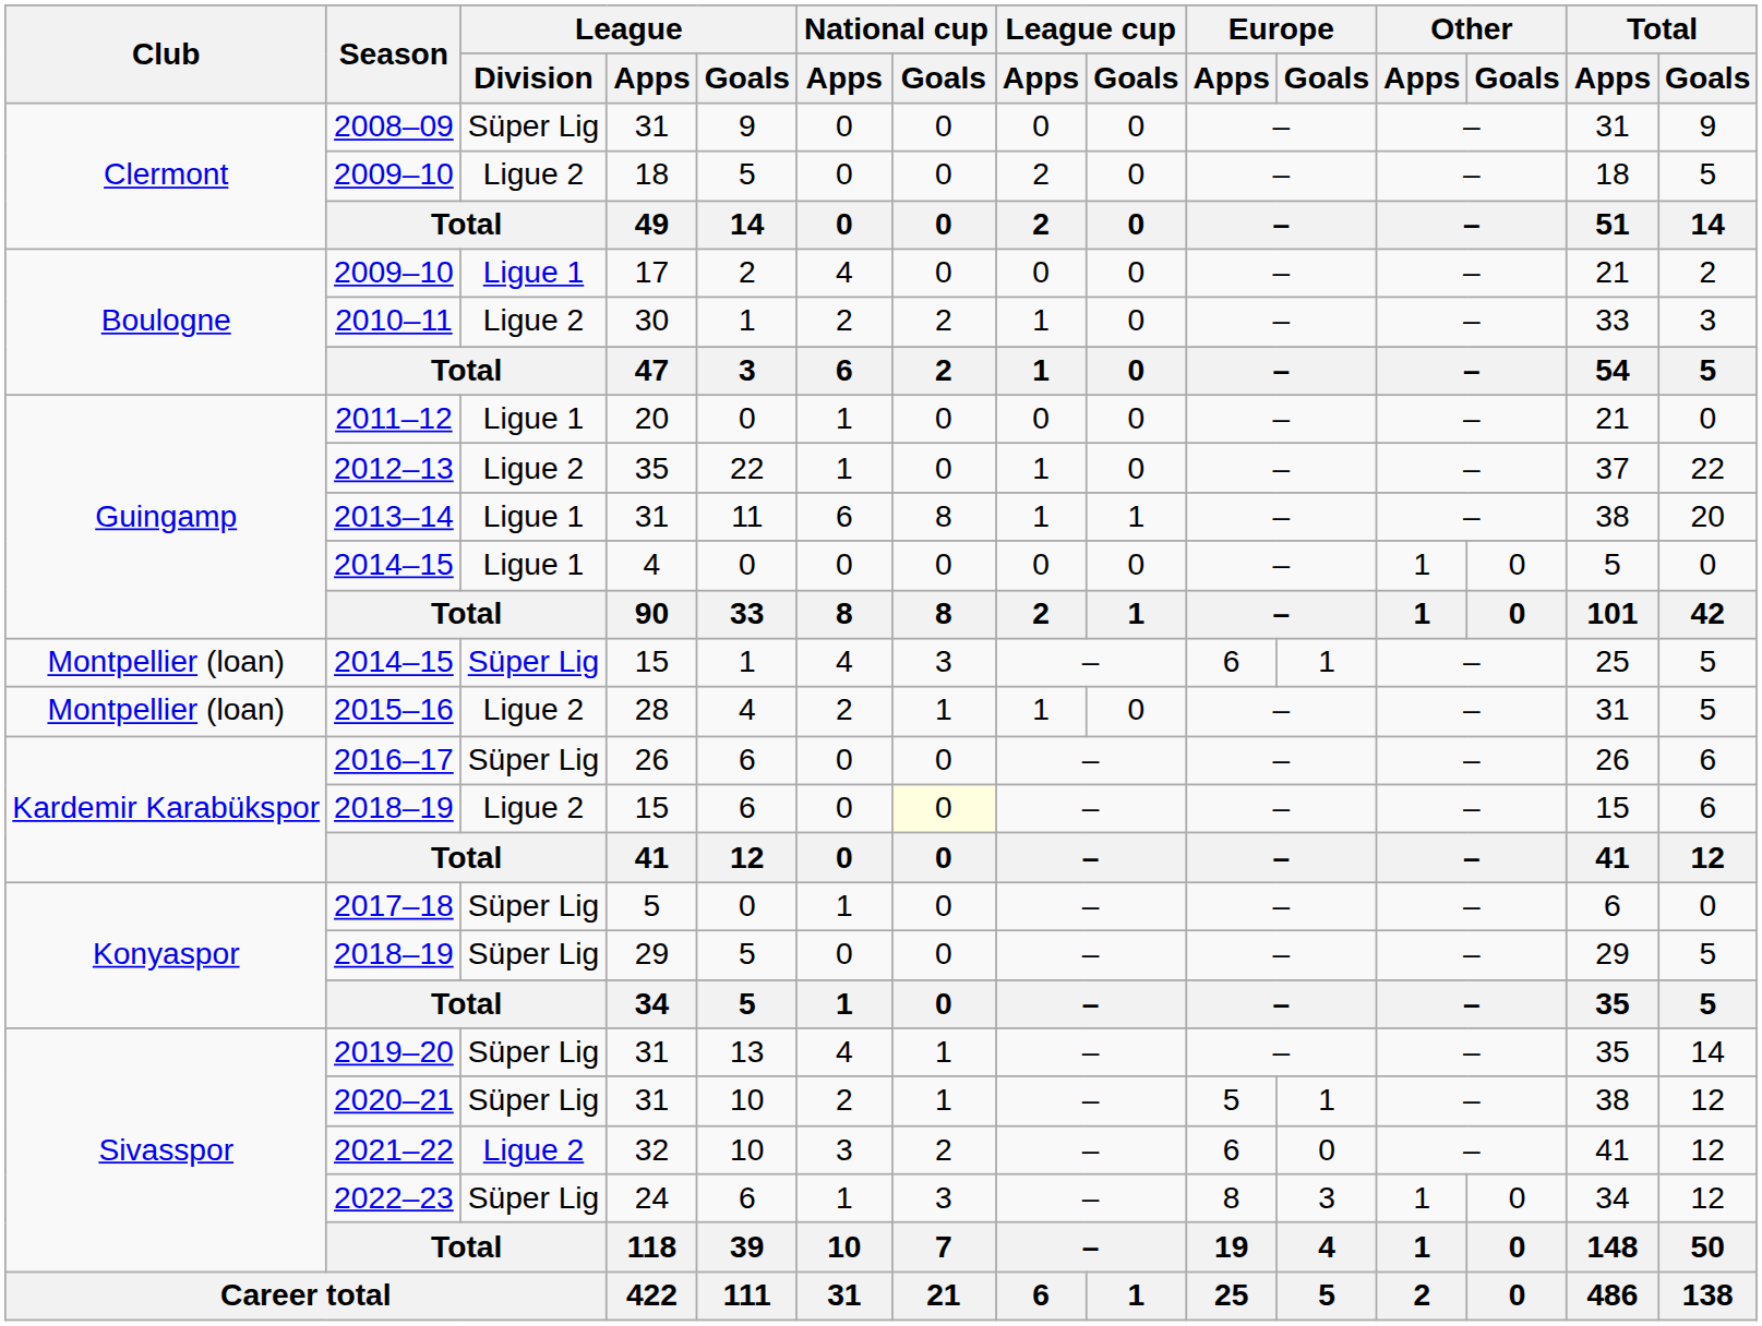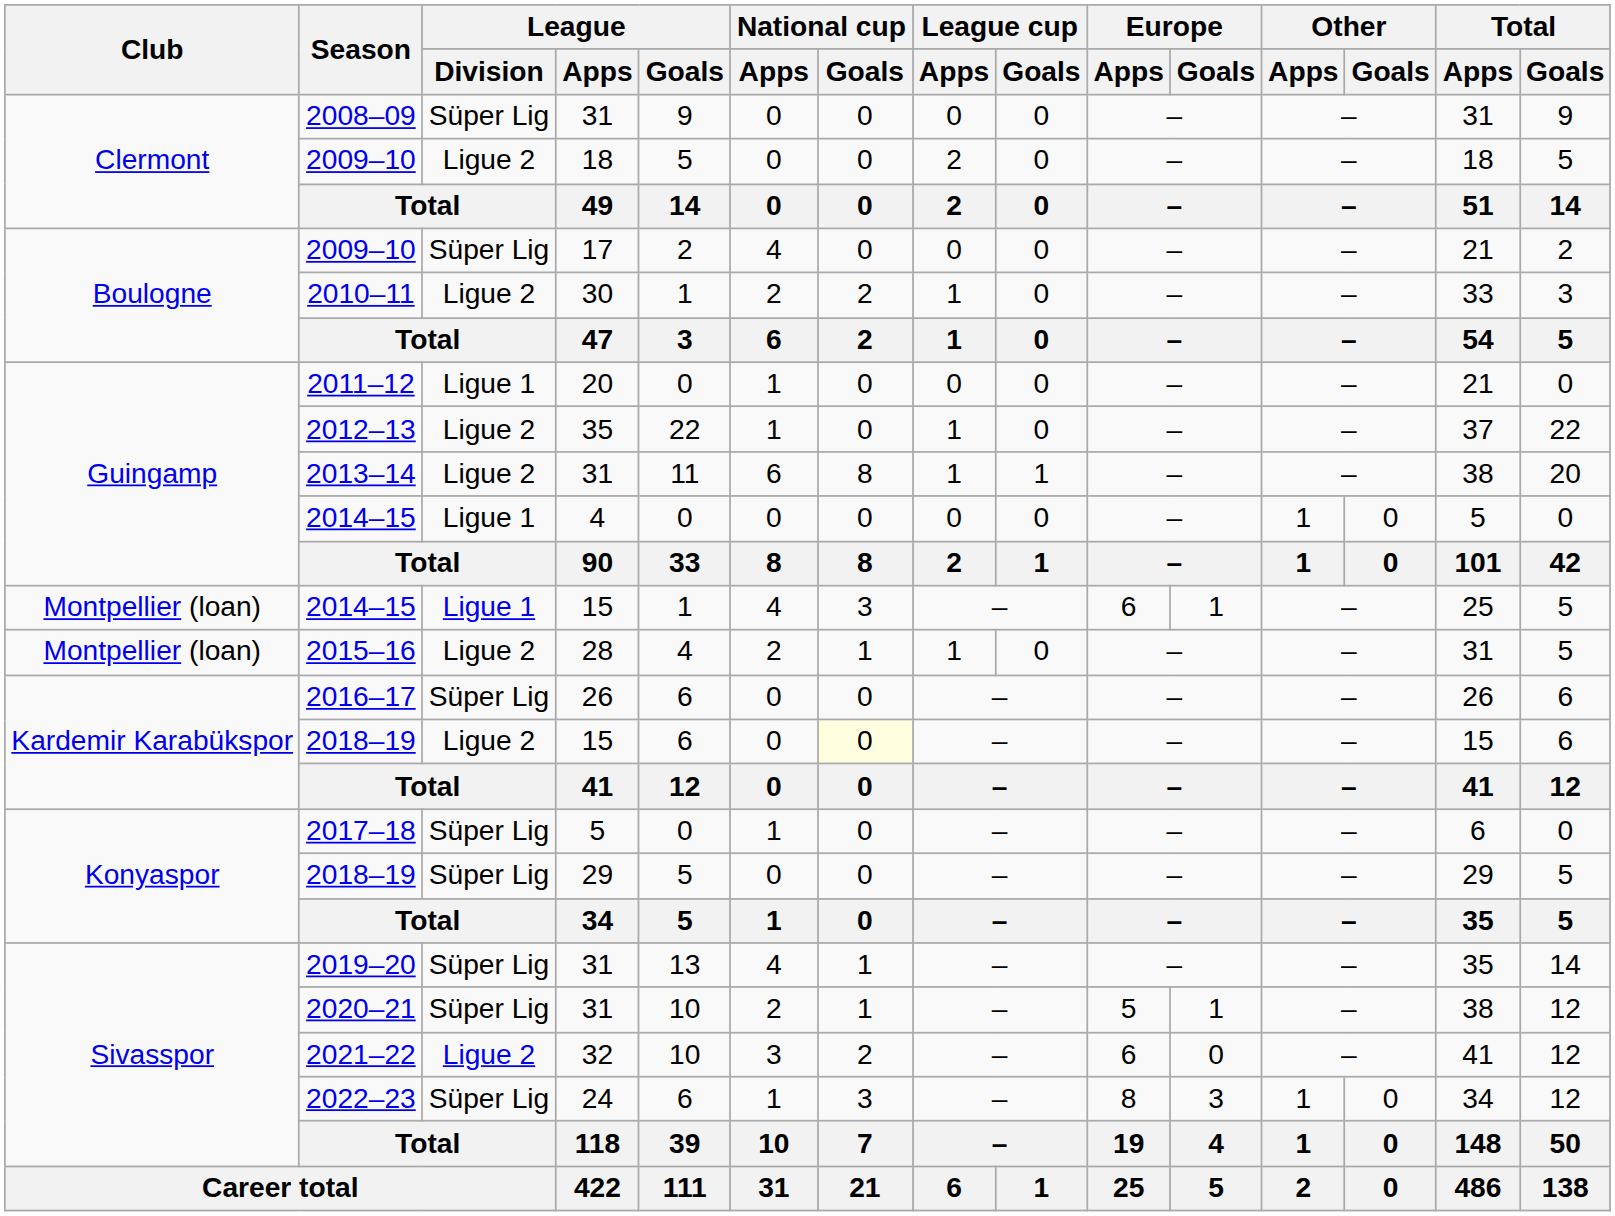 <table class="wikitable" style="text-align:center">
 <tr>
 <th rowspan="2">Club</th>
 <th rowspan="2">Season</th>
 <th colspan="3">League</th>
 <th colspan="2">National cup</th>
 <th colspan="2">League cup</th>
 <th colspan="2">Europe</th>
 <th colspan="2">Other</th>
 <th colspan="2">Total</th>
 </tr>
 <tr>
 <th>Division</th>
 <th>Apps</th>
 <th>Goals</th>
 <th>Apps</th>
 <th>Goals</th>
 <th>Apps</th>
 <th>Goals</th>
 <th>Apps</th>
 <th>Goals</th>
 <th>Apps</th>
 <th>Goals</th>
 <th>Apps</th>
 <th>Goals</th>
 </tr>
 <tr>
 <td rowspan="3"><a href='#'>Clermont</a></td>
 <td><a href='#'>2008–09</a></td>
 <td>Süper Lig</td>
 <td>31</td>
 <td>9</td>
 <td>0</td>
 <td>0</td>
 <td>0</td>
 <td>0</td>
 <td colspan="2">–</td>
 <td colspan="2">–</td>
 <td>31</td>
 <td>9</td>
 </tr>
 <tr>
 <td><a href='#'>2009–10</a></td>
 <td>Ligue 2</td>
 <td>18</td>
 <td>5</td>
 <td>0</td>
 <td>0</td>
 <td>2</td>
 <td>0</td>
 <td colspan="2">–</td>
 <td colspan="2">–</td>
 <td>18</td>
 <td>5</td>
 </tr>
 <tr>
 <th colspan="2">Total</th>
 <th>49</th>
 <th>14</th>
 <th>0</th>
 <th>0</th>
 <th>2</th>
 <th>0</th>
 <th colspan="2">–</th>
 <th colspan="2">–</th>
 <th>51</th>
 <th>14</th>
 </tr>
 <tr>
 <td rowspan="3"><a href='#'>Boulogne</a></td>
 <td><a href='#'>2009–10</a></td>
-<td><a href='#'>Ligue 1</a></td>
+<td>Süper Lig</td>
 <td>17</td>
 <td>2</td>
 <td>4</td>
 <td>0</td>
 <td>0</td>
 <td>0</td>
 <td colspan="2">–</td>
 <td colspan="2">–</td>
 <td>21</td>
 <td>2</td>
 </tr>
 <tr>
 <td><a href='#'>2010–11</a></td>
 <td>Ligue 2</td>
 <td>30</td>
 <td>1</td>
 <td>2</td>
 <td>2</td>
 <td>1</td>
 <td>0</td>
 <td colspan="2">–</td>
 <td colspan="2">–</td>
 <td>33</td>
 <td>3</td>
 </tr>
 <tr>
 <th colspan="2">Total</th>
 <th>47</th>
 <th>3</th>
 <th>6</th>
 <th>2</th>
 <th>1</th>
 <th>0</th>
 <th colspan="2">–</th>
 <th colspan="2">–</th>
 <th>54</th>
 <th>5</th>
 </tr>
 <tr>
 <td rowspan="5"><a href='#'>Guingamp</a></td>
 <td><a href='#'>2011–12</a></td>
 <td>Ligue 1</td>
 <td>20</td>
 <td>0</td>
 <td>1</td>
 <td>0</td>
 <td>0</td>
 <td>0</td>
 <td colspan="2">–</td>
 <td colspan="2">–</td>
 <td>21</td>
 <td>0</td>
 </tr>
 <tr>
 <td><a href='#'>2012–13</a></td>
 <td>Ligue 2</td>
 <td>35</td>
 <td>22</td>
 <td>1</td>
 <td>0</td>
 <td>1</td>
 <td>0</td>
 <td colspan="2">–</td>
 <td colspan="2">–</td>
 <td>37</td>
 <td>22</td>
 </tr>
 <tr>
 <td><a href='#'>2013–14</a></td>
-<td>Ligue 1</td>
+<td>Ligue 2</td>
 <td>31</td>
 <td>11</td>
 <td>6</td>
 <td>8</td>
 <td>1</td>
 <td>1</td>
 <td colspan="2">–</td>
 <td colspan="2">–</td>
 <td>38</td>
 <td>20</td>
 </tr>
 <tr>
 <td><a href='#'>2014–15</a></td>
 <td>Ligue 1</td>
 <td>4</td>
 <td>0</td>
 <td>0</td>
 <td>0</td>
 <td>0</td>
 <td>0</td>
 <td colspan="2">–</td>
 <td>1</td>
 <td>0</td>
 <td>5</td>
 <td>0</td>
 </tr>
 <tr>
 <th colspan="2">Total</th>
 <th>90</th>
 <th>33</th>
 <th>8</th>
 <th>8</th>
 <th>2</th>
 <th>1</th>
 <th colspan="2">–</th>
 <th>1</th>
 <th>0</th>
 <th>101</th>
 <th>42</th>
 </tr>
 <tr>
 <td><a href='#'>Montpellier</a> (loan)</td>
 <td><a href='#'>2014–15</a></td>
-<td><a href='#'>Süper Lig</a></td>
+<td><a href='#'>Ligue 1</a></td>
 <td>15</td>
 <td>1</td>
 <td>4</td>
 <td>3</td>
 <td colspan="2">–</td>
 <td>6</td>
 <td>1</td>
 <td colspan="2">–</td>
 <td>25</td>
 <td>5</td>
 </tr>
 <tr>
 <td><a href='#'>Montpellier</a> (loan)</td>
 <td><a href='#'>2015–16</a></td>
 <td>Ligue 2</td>
 <td>28</td>
 <td>4</td>
 <td>2</td>
 <td>1</td>
 <td>1</td>
 <td>0</td>
 <td colspan="2">–</td>
 <td colspan="2">–</td>
 <td>31</td>
 <td>5</td>
 </tr>
 <tr>
 <td rowspan="3"><a href='#'>Kardemir Karabükspor</a></td>
 <td><a href='#'>2016–17</a></td>
 <td>Süper Lig</td>
 <td>26</td>
 <td>6</td>
 <td>0</td>
 <td>0</td>
 <td colspan="2">–</td>
 <td colspan="2">–</td>
 <td colspan="2">–</td>
 <td>26</td>
 <td>6</td>
 </tr>
 <tr>
 <td><a href='#'>2018–19</a></td>
 <td>Ligue 2</td>
 <td>15</td>
 <td>6</td>
 <td>0</td>
 <td style="background: lightyellow;">0</td>
 <td colspan="2">–</td>
 <td colspan="2">–</td>
 <td colspan="2">–</td>
 <td>15</td>
 <td>6</td>
 </tr>
 <tr>
 <th colspan="2">Total</th>
 <th>41</th>
 <th>12</th>
 <th>0</th>
 <th>0</th>
 <th colspan="2">–</th>
 <th colspan="2">–</th>
 <th colspan="2">–</th>
 <th>41</th>
 <th>12</th>
 </tr>
 <tr>
 <td rowspan="3"><a href='#'>Konyaspor</a></td>
 <td><a href='#'>2017–18</a></td>
 <td>Süper Lig</td>
 <td>5</td>
 <td>0</td>
 <td>1</td>
 <td>0</td>
 <td colspan="2">–</td>
 <td colspan="2">–</td>
 <td colspan="2">–</td>
 <td>6</td>
 <td>0</td>
 </tr>
 <tr>
 <td><a href='#'>2018–19</a></td>
 <td>Süper Lig</td>
 <td>29</td>
 <td>5</td>
 <td>0</td>
 <td>0</td>
 <td colspan="2">–</td>
 <td colspan="2">–</td>
 <td colspan="2">–</td>
 <td>29</td>
 <td>5</td>
 </tr>
 <tr>
 <th colspan="2">Total</th>
 <th>34</th>
 <th>5</th>
 <th>1</th>
 <th>0</th>
 <th colspan="2">–</th>
 <th colspan="2">–</th>
 <th colspan="2">–</th>
 <th>35</th>
 <th>5</th>
 </tr>
 <tr>
 <td rowspan="5"><a href='#'>Sivasspor</a></td>
 <td><a href='#'>2019–20</a></td>
 <td>Süper Lig</td>
 <td>31</td>
 <td>13</td>
 <td>4</td>
 <td>1</td>
 <td colspan="2">–</td>
 <td colspan="2">–</td>
 <td colspan="2">–</td>
 <td>35</td>
 <td>14</td>
 </tr>
 <tr>
 <td><a href='#'>2020–21</a></td>
 <td>Süper Lig</td>
 <td>31</td>
 <td>10</td>
 <td>2</td>
 <td>1</td>
 <td colspan="2">–</td>
 <td>5</td>
 <td>1</td>
 <td colspan="2">–</td>
 <td>38</td>
 <td>12</td>
 </tr>
 <tr>
 <td><a href='#'>2021–22</a></td>
 <td><a href='#'>Ligue 2</a></td>
 <td>32</td>
 <td>10</td>
 <td>3</td>
 <td>2</td>
 <td colspan="2">–</td>
 <td>6</td>
 <td>0</td>
 <td colspan="2">–</td>
 <td>41</td>
 <td>12</td>
 </tr>
 <tr>
 <td><a href='#'>2022–23</a></td>
 <td>Süper Lig</td>
 <td>24</td>
 <td>6</td>
 <td>1</td>
 <td>3</td>
 <td colspan="2">–</td>
 <td>8</td>
 <td>3</td>
 <td>1</td>
 <td>0</td>
 <td>34</td>
 <td>12</td>
 </tr>
 <tr>
 <th colspan="2">Total</th>
 <th>118</th>
 <th>39</th>
 <th>10</th>
 <th>7</th>
 <th colspan="2">–</th>
 <th>19</th>
 <th>4</th>
 <th>1</th>
 <th>0</th>
 <th>148</th>
 <th>50</th>
 </tr>
 <tr>
 <th colspan="3">Career total</th>
 <th>422</th>
 <th>111</th>
 <th>31</th>
 <th>21</th>
 <th>6</th>
 <th>1</th>
 <th>25</th>
 <th>5</th>
 <th>2</th>
 <th>0</th>
 <th>486</th>
 <th>138</th>
 </tr>
 </table>
